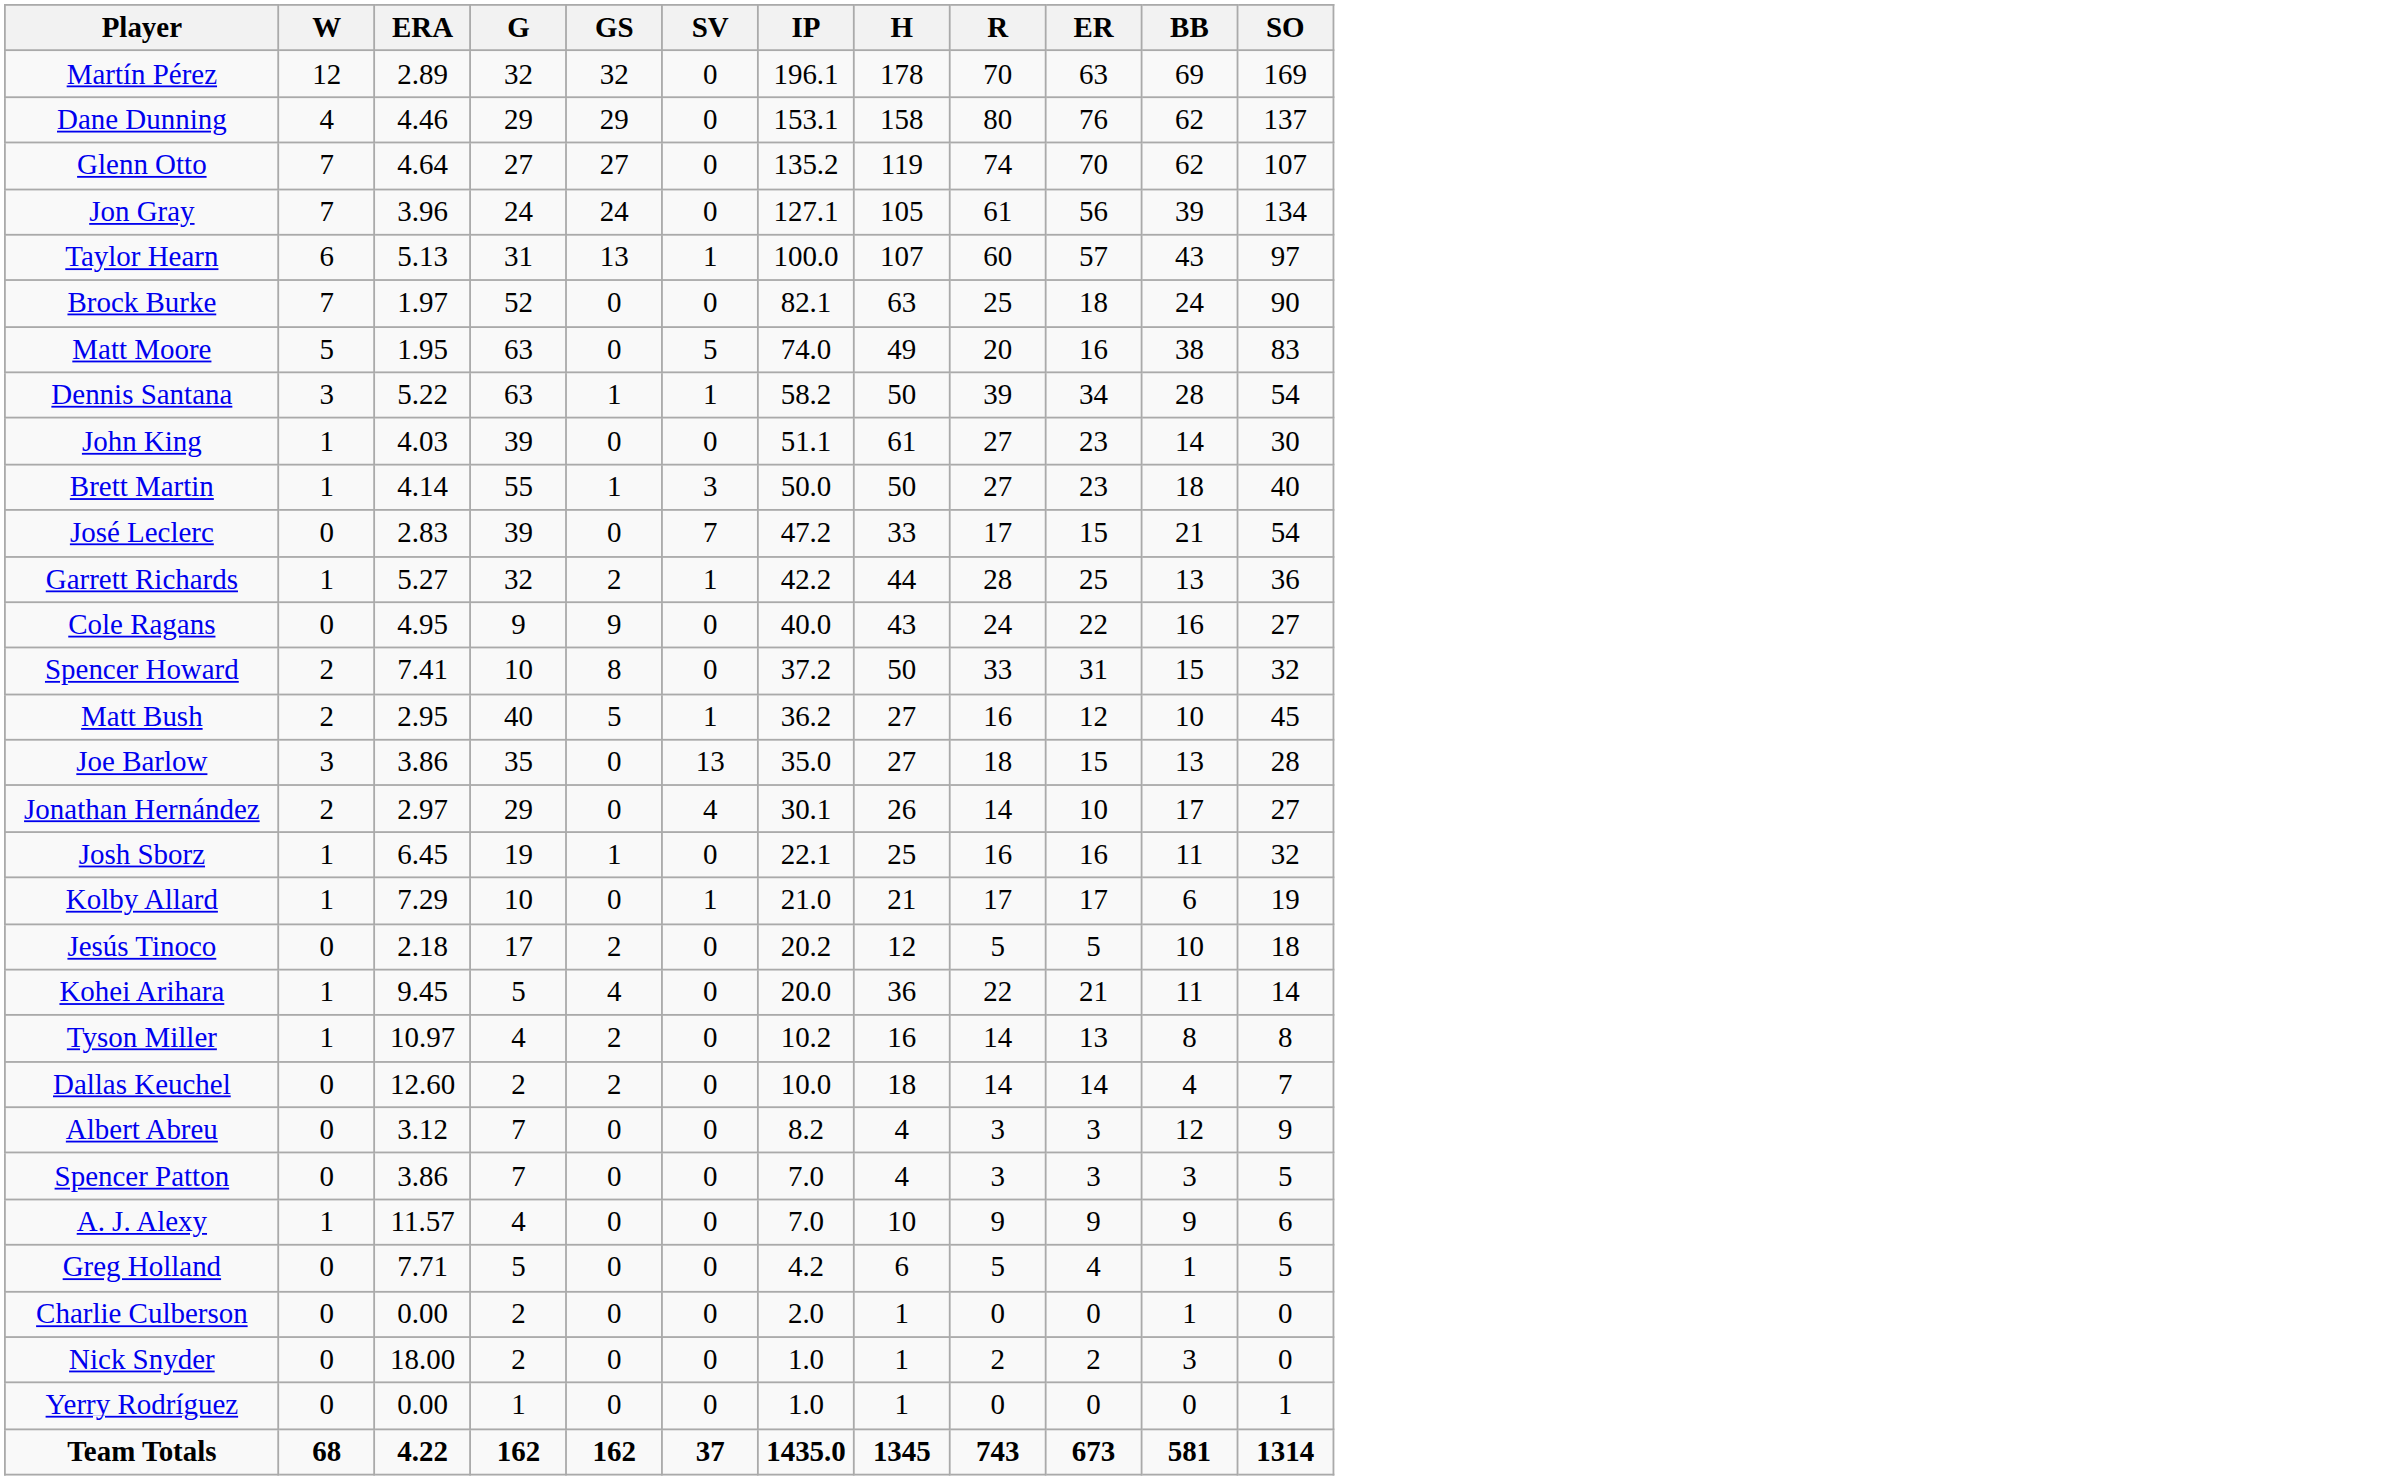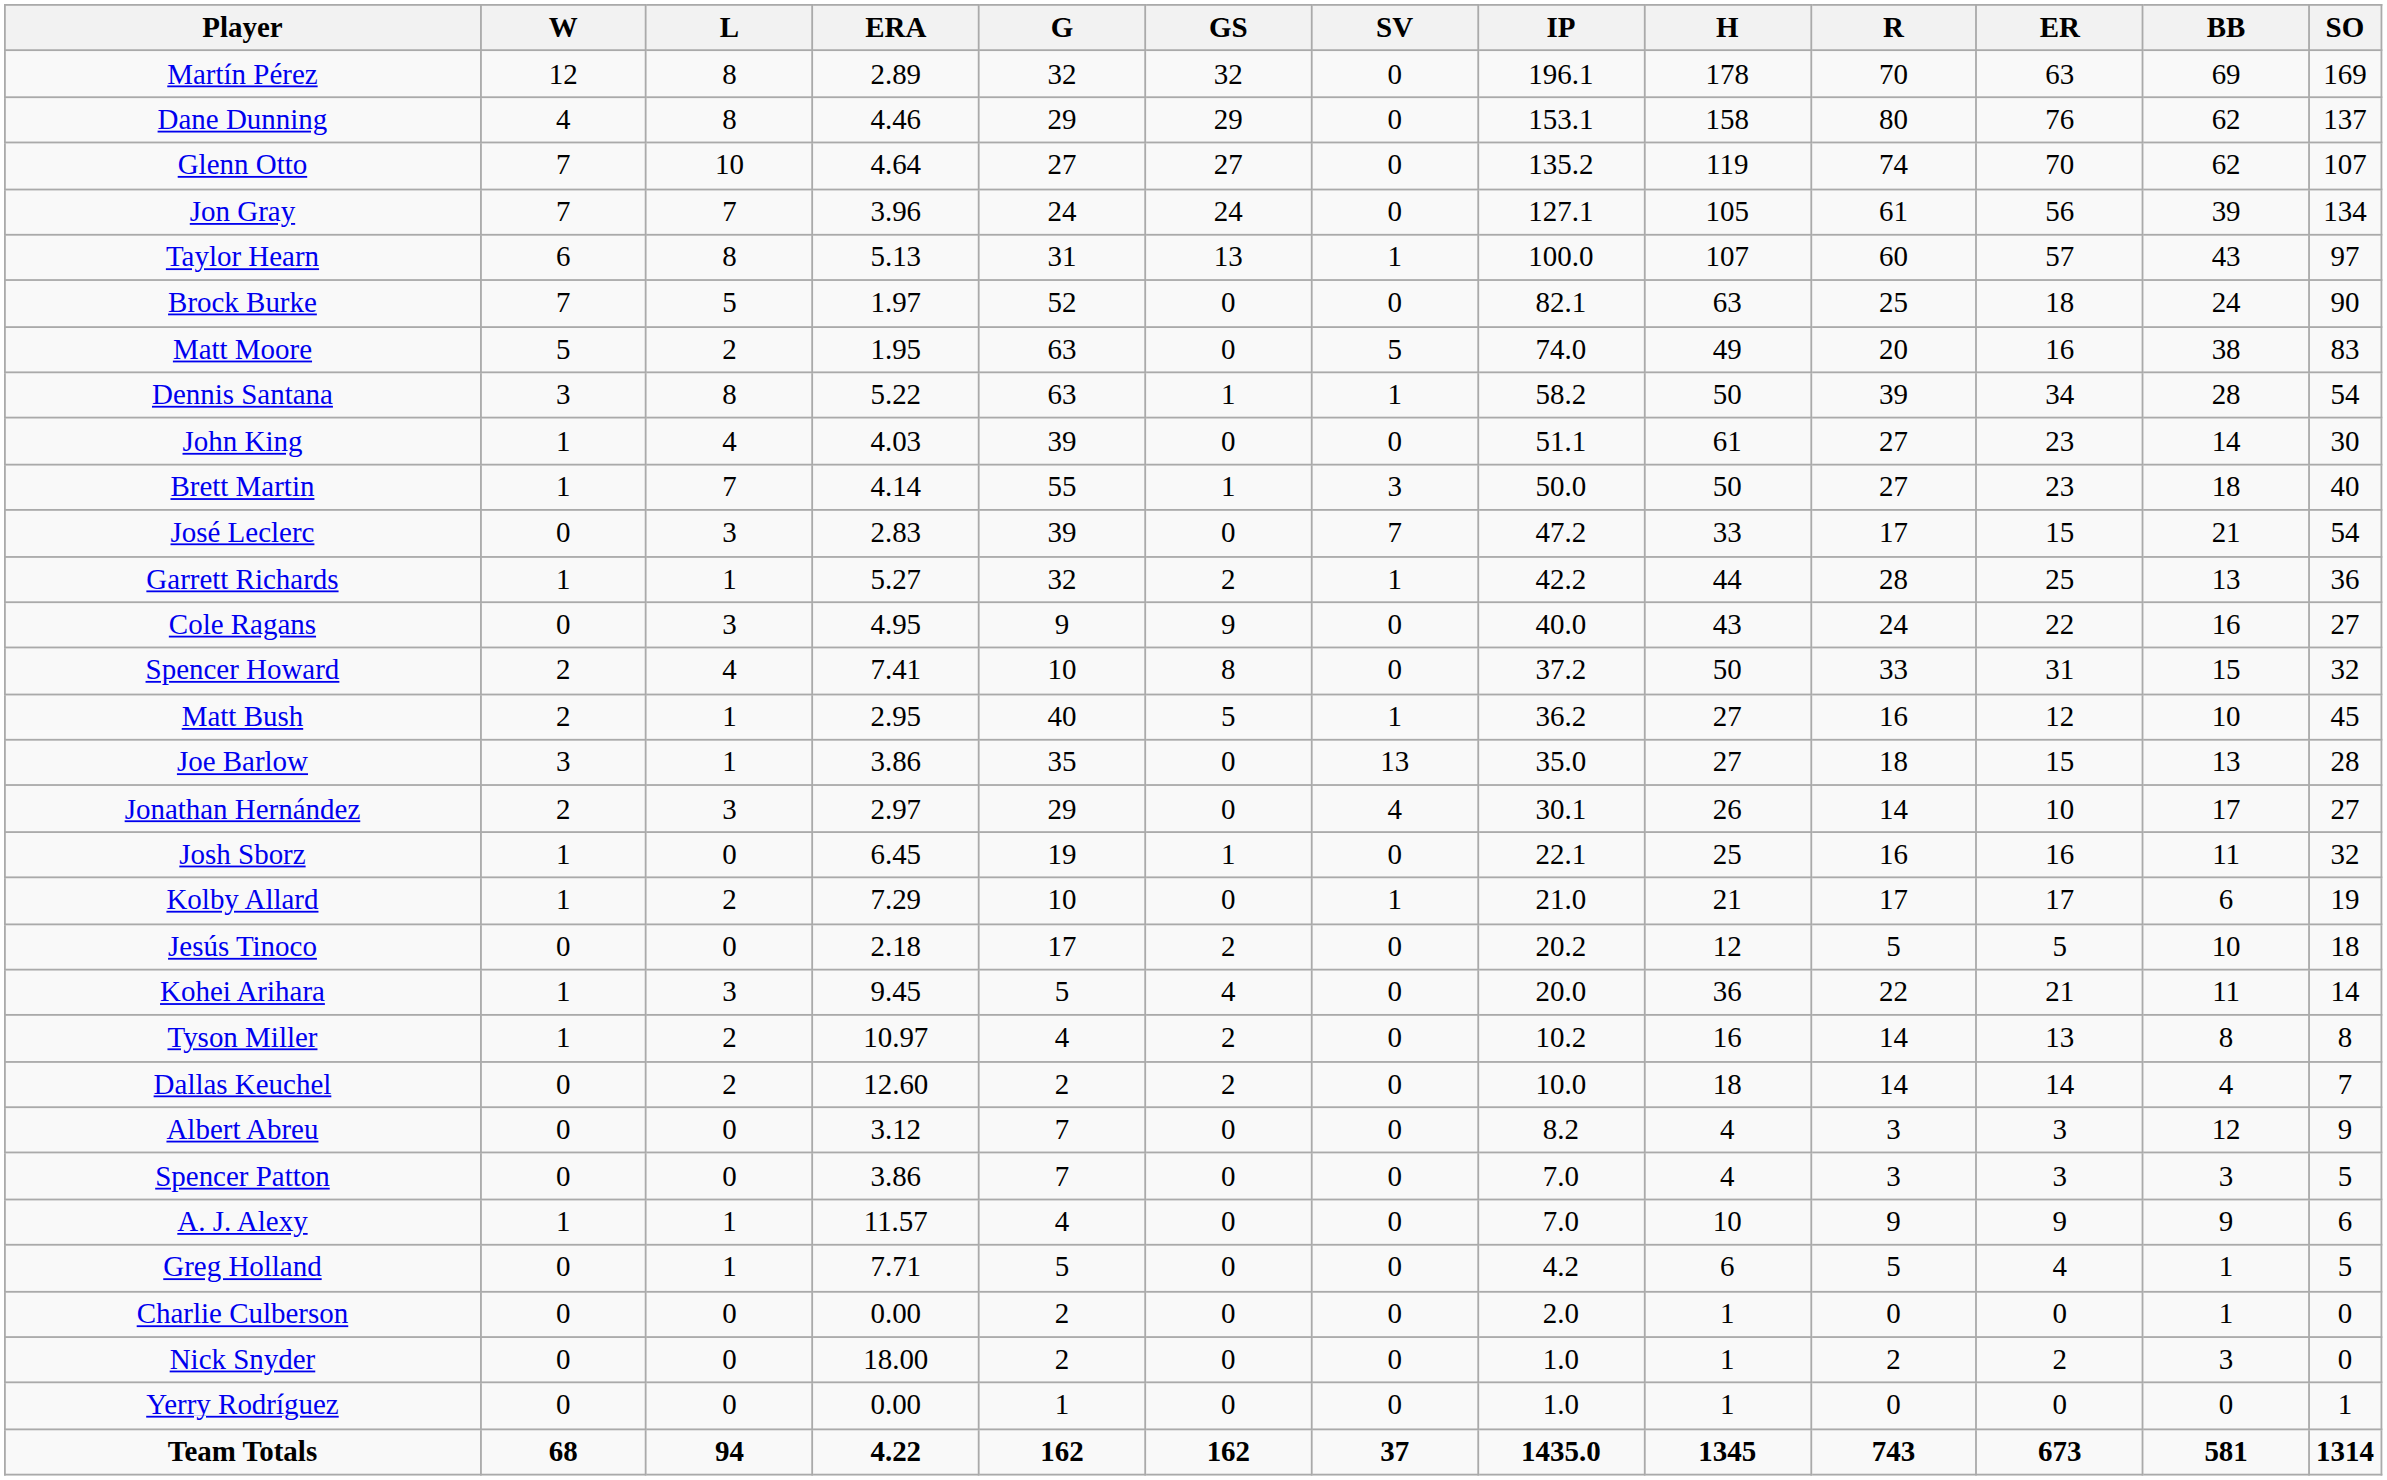 <table class=wikitable style="text-align:center">
 <tr>
 <th bgcolor=#DDDDFF; width="20%">Player</th>
 <th bgcolor=#DDDDFF; width="7%">W</th>
+<th bgcolor=#DDDDFF; width="7%">L</th>
 <th bgcolor=#DDDDFF; width="7%">ERA</th>
 <th bgcolor=#DDDDFF; width="7%">G</th>
 <th bgcolor=#DDDDFF; width="7%">GS</th>
 <th bgcolor=#DDDDFF; width="7%">SV</th>
 <th bgcolor=#DDDDFF; width="7%">IP</th>
 <th bgcolor=#DDDDFF; width="7%">H</th>
 <th bgcolor=#DDDDFF; width="7%">R</th>
 <th bgcolor=#DDDDFF; width="7%">ER</th>
 <th bgcolor=#DDDDFF; width="7%">BB</th>
 <th bgcolor=#DDDDFF; width="7%">SO</th>
 </tr>
 <tr>
 <td><a href='#'>Martín Pérez</a></td>
 <td>12</td>
+<td>8</td>
 <td>2.89</td>
 <td>32</td>
 <td>32</td>
 <td>0</td>
 <td>196.1</td>
 <td>178</td>
 <td>70</td>
 <td>63</td>
 <td>69</td>
 <td>169</td>
 </tr>
 <tr>
 <td><a href='#'>Dane Dunning</a></td>
 <td>4</td>
+<td>8</td>
 <td>4.46</td>
 <td>29</td>
 <td>29</td>
 <td>0</td>
 <td>153.1</td>
 <td>158</td>
 <td>80</td>
 <td>76</td>
 <td>62</td>
 <td>137</td>
 </tr>
 <tr>
 <td><a href='#'>Glenn Otto</a></td>
 <td>7</td>
+<td>10</td>
 <td>4.64</td>
 <td>27</td>
 <td>27</td>
 <td>0</td>
 <td>135.2</td>
 <td>119</td>
 <td>74</td>
 <td>70</td>
 <td>62</td>
 <td>107</td>
 </tr>
 <tr>
 <td><a href='#'>Jon Gray</a></td>
+<td>7</td>
 <td>7</td>
 <td>3.96</td>
 <td>24</td>
 <td>24</td>
 <td>0</td>
 <td>127.1</td>
 <td>105</td>
 <td>61</td>
 <td>56</td>
 <td>39</td>
 <td>134</td>
 </tr>
 <tr>
 <td><a href='#'>Taylor Hearn</a></td>
 <td>6</td>
+<td>8</td>
 <td>5.13</td>
 <td>31</td>
 <td>13</td>
 <td>1</td>
 <td>100.0</td>
 <td>107</td>
 <td>60</td>
 <td>57</td>
 <td>43</td>
 <td>97</td>
 </tr>
 <tr>
 <td><a href='#'>Brock Burke</a></td>
 <td>7</td>
+<td>5</td>
 <td>1.97</td>
 <td>52</td>
 <td>0</td>
 <td>0</td>
 <td>82.1</td>
 <td>63</td>
 <td>25</td>
 <td>18</td>
 <td>24</td>
 <td>90</td>
 </tr>
 <tr>
 <td><a href='#'>Matt Moore</a></td>
 <td>5</td>
+<td>2</td>
 <td>1.95</td>
 <td>63</td>
 <td>0</td>
 <td>5</td>
 <td>74.0</td>
 <td>49</td>
 <td>20</td>
 <td>16</td>
 <td>38</td>
 <td>83</td>
 </tr>
 <tr>
 <td><a href='#'>Dennis Santana</a></td>
 <td>3</td>
+<td>8</td>
 <td>5.22</td>
 <td>63</td>
 <td>1</td>
 <td>1</td>
 <td>58.2</td>
 <td>50</td>
 <td>39</td>
 <td>34</td>
 <td>28</td>
 <td>54</td>
 </tr>
 <tr>
 <td><a href='#'>John King</a></td>
 <td>1</td>
+<td>4</td>
 <td>4.03</td>
 <td>39</td>
 <td>0</td>
 <td>0</td>
 <td>51.1</td>
 <td>61</td>
 <td>27</td>
 <td>23</td>
 <td>14</td>
 <td>30</td>
 </tr>
 <tr>
 <td><a href='#'>Brett Martin</a></td>
 <td>1</td>
+<td>7</td>
 <td>4.14</td>
 <td>55</td>
 <td>1</td>
 <td>3</td>
 <td>50.0</td>
 <td>50</td>
 <td>27</td>
 <td>23</td>
 <td>18</td>
 <td>40</td>
 </tr>
 <tr>
 <td><a href='#'>José Leclerc</a></td>
 <td>0</td>
+<td>3</td>
 <td>2.83</td>
 <td>39</td>
 <td>0</td>
 <td>7</td>
 <td>47.2</td>
 <td>33</td>
 <td>17</td>
 <td>15</td>
 <td>21</td>
 <td>54</td>
 </tr>
 <tr>
 <td><a href='#'>Garrett Richards</a></td>
+<td>1</td>
 <td>1</td>
 <td>5.27</td>
 <td>32</td>
 <td>2</td>
 <td>1</td>
 <td>42.2</td>
 <td>44</td>
 <td>28</td>
 <td>25</td>
 <td>13</td>
 <td>36</td>
 </tr>
 <tr>
 <td><a href='#'>Cole Ragans</a></td>
 <td>0</td>
+<td>3</td>
 <td>4.95</td>
 <td>9</td>
 <td>9</td>
 <td>0</td>
 <td>40.0</td>
 <td>43</td>
 <td>24</td>
 <td>22</td>
 <td>16</td>
 <td>27</td>
 </tr>
 <tr>
 <td><a href='#'>Spencer Howard</a></td>
 <td>2</td>
+<td>4</td>
 <td>7.41</td>
 <td>10</td>
 <td>8</td>
 <td>0</td>
 <td>37.2</td>
 <td>50</td>
 <td>33</td>
 <td>31</td>
 <td>15</td>
 <td>32</td>
 </tr>
 <tr>
 <td><a href='#'>Matt Bush</a></td>
 <td>2</td>
+<td>1</td>
 <td>2.95</td>
 <td>40</td>
 <td>5</td>
 <td>1</td>
 <td>36.2</td>
 <td>27</td>
 <td>16</td>
 <td>12</td>
 <td>10</td>
 <td>45</td>
 </tr>
 <tr>
 <td><a href='#'>Joe Barlow</a></td>
 <td>3</td>
+<td>1</td>
 <td>3.86</td>
 <td>35</td>
 <td>0</td>
 <td>13</td>
 <td>35.0</td>
 <td>27</td>
 <td>18</td>
 <td>15</td>
 <td>13</td>
 <td>28</td>
 </tr>
 <tr>
 <td><a href='#'>Jonathan Hernández</a></td>
 <td>2</td>
+<td>3</td>
 <td>2.97</td>
 <td>29</td>
 <td>0</td>
 <td>4</td>
 <td>30.1</td>
 <td>26</td>
 <td>14</td>
 <td>10</td>
 <td>17</td>
 <td>27</td>
 </tr>
 <tr>
 <td><a href='#'>Josh Sborz</a></td>
 <td>1</td>
+<td>0</td>
 <td>6.45</td>
 <td>19</td>
 <td>1</td>
 <td>0</td>
 <td>22.1</td>
 <td>25</td>
 <td>16</td>
 <td>16</td>
 <td>11</td>
 <td>32</td>
 </tr>
 <tr>
 <td><a href='#'>Kolby Allard</a></td>
 <td>1</td>
+<td>2</td>
 <td>7.29</td>
 <td>10</td>
 <td>0</td>
 <td>1</td>
 <td>21.0</td>
 <td>21</td>
 <td>17</td>
 <td>17</td>
 <td>6</td>
 <td>19</td>
 </tr>
 <tr>
 <td><a href='#'>Jesús Tinoco</a></td>
+<td>0</td>
 <td>0</td>
 <td>2.18</td>
 <td>17</td>
 <td>2</td>
 <td>0</td>
 <td>20.2</td>
 <td>12</td>
 <td>5</td>
 <td>5</td>
 <td>10</td>
 <td>18</td>
 </tr>
 <tr>
 <td><a href='#'>Kohei Arihara</a></td>
 <td>1</td>
+<td>3</td>
 <td>9.45</td>
 <td>5</td>
 <td>4</td>
 <td>0</td>
 <td>20.0</td>
 <td>36</td>
 <td>22</td>
 <td>21</td>
 <td>11</td>
 <td>14</td>
 </tr>
 <tr>
 <td><a href='#'>Tyson Miller</a></td>
 <td>1</td>
+<td>2</td>
 <td>10.97</td>
 <td>4</td>
 <td>2</td>
 <td>0</td>
 <td>10.2</td>
 <td>16</td>
 <td>14</td>
 <td>13</td>
 <td>8</td>
 <td>8</td>
 </tr>
 <tr>
 <td><a href='#'>Dallas Keuchel</a></td>
 <td>0</td>
+<td>2</td>
 <td>12.60</td>
 <td>2</td>
 <td>2</td>
 <td>0</td>
 <td>10.0</td>
 <td>18</td>
 <td>14</td>
 <td>14</td>
 <td>4</td>
 <td>7</td>
 </tr>
 <tr>
 <td><a href='#'>Albert Abreu</a></td>
+<td>0</td>
 <td>0</td>
 <td>3.12</td>
 <td>7</td>
 <td>0</td>
 <td>0</td>
 <td>8.2</td>
 <td>4</td>
 <td>3</td>
 <td>3</td>
 <td>12</td>
 <td>9</td>
 </tr>
 <tr>
 <td><a href='#'>Spencer Patton</a></td>
 <td>0</td>
+<td>0</td>
 <td>3.86</td>
 <td>7</td>
 <td>0</td>
 <td>0</td>
 <td>7.0</td>
 <td>4</td>
 <td>3</td>
 <td>3</td>
 <td>3</td>
 <td>5</td>
 </tr>
 <tr>
 <td><a href='#'>A. J. Alexy</a></td>
+<td>1</td>
 <td>1</td>
 <td>11.57</td>
 <td>4</td>
 <td>0</td>
 <td>0</td>
 <td>7.0</td>
 <td>10</td>
 <td>9</td>
 <td>9</td>
 <td>9</td>
 <td>6</td>
 </tr>
 <tr>
 <td><a href='#'>Greg Holland</a></td>
 <td>0</td>
+<td>1</td>
 <td>7.71</td>
 <td>5</td>
 <td>0</td>
 <td>0</td>
 <td>4.2</td>
 <td>6</td>
 <td>5</td>
 <td>4</td>
 <td>1</td>
 <td>5</td>
 </tr>
 <tr>
 <td><a href='#'>Charlie Culberson</a></td>
+<td>0</td>
 <td>0</td>
 <td>0.00</td>
 <td>2</td>
 <td>0</td>
 <td>0</td>
 <td>2.0</td>
 <td>1</td>
 <td>0</td>
 <td>0</td>
 <td>1</td>
 <td>0</td>
 </tr>
 <tr>
 <td><a href='#'>Nick Snyder</a></td>
 <td>0</td>
+<td>0</td>
 <td>18.00</td>
 <td>2</td>
 <td>0</td>
 <td>0</td>
 <td>1.0</td>
 <td>1</td>
 <td>2</td>
 <td>2</td>
 <td>3</td>
 <td>0</td>
 </tr>
 <tr>
 <td><a href='#'>Yerry Rodríguez</a></td>
+<td>0</td>
 <td>0</td>
 <td>0.00</td>
 <td>1</td>
 <td>0</td>
 <td>0</td>
 <td>1.0</td>
 <td>1</td>
 <td>0</td>
 <td>0</td>
 <td>0</td>
 <td>1</td>
 </tr>
 <tr>
 <td><strong>Team Totals</strong></td>
 <td><strong>68</strong></td>
+<td><strong>94</strong></td>
 <td><strong>4.22</strong></td>
 <td><strong>162</strong></td>
 <td><strong>162</strong></td>
 <td><strong>37</strong></td>
 <td><strong>1435.0</strong></td>
 <td><strong>1345</strong></td>
 <td><strong>743</strong></td>
 <td><strong>673</strong></td>
 <td><strong>581</strong></td>
 <td><strong>1314</strong></td>
 </tr>
 </table>
